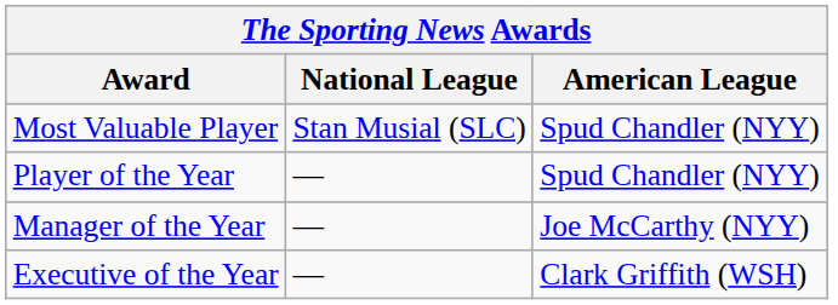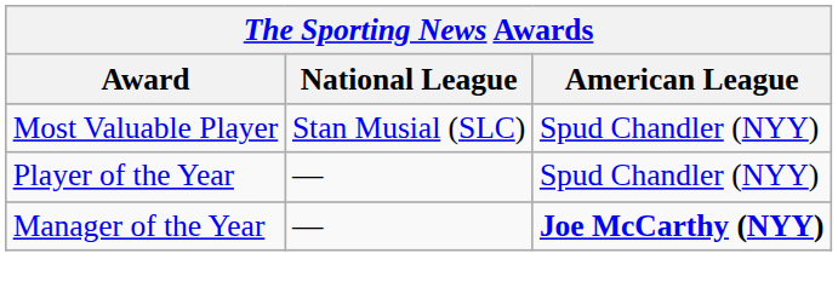 <table class="wikitable">
 <tr>
 <th colspan="3"><em><a href='#'>The Sporting News</a></em> <a href='#'>Awards</a></th>
 </tr>
 <tr>
 <th>Award</th>
 <th>National League</th>
 <th>American League</th>
 </tr>
 <tr>
 <td><a href='#'>Most Valuable Player</a></td>
 <td><a href='#'>Stan Musial</a> (<a href='#'>SLC</a>)</td>
 <td><a href='#'>Spud Chandler</a> (<a href='#'>NYY</a>)</td>
 </tr>
 <tr>
 <td><a href='#'>Player of the Year</a></td>
 <td>—</td>
 <td><a href='#'>Spud Chandler</a> (<a href='#'>NYY</a>)</td>
 </tr>
 <tr>
 <td><a href='#'>Manager of the Year</a></td>
 <td>—</td>
-<td><a href='#'>Joe McCarthy</a> (<a href='#'>NYY</a>)</td>
-</tr>
-<tr>
-<td><a href='#'>Executive of the Year</a></td>
-<td>—</td>
-<td><a href='#'>Clark Griffith</a> (<a href='#'>WSH</a>)</td>
+<td><strong><a href='#'>Joe McCarthy</a> (<a href='#'>NYY</a>)</strong></td>
 </tr>
 </table>
